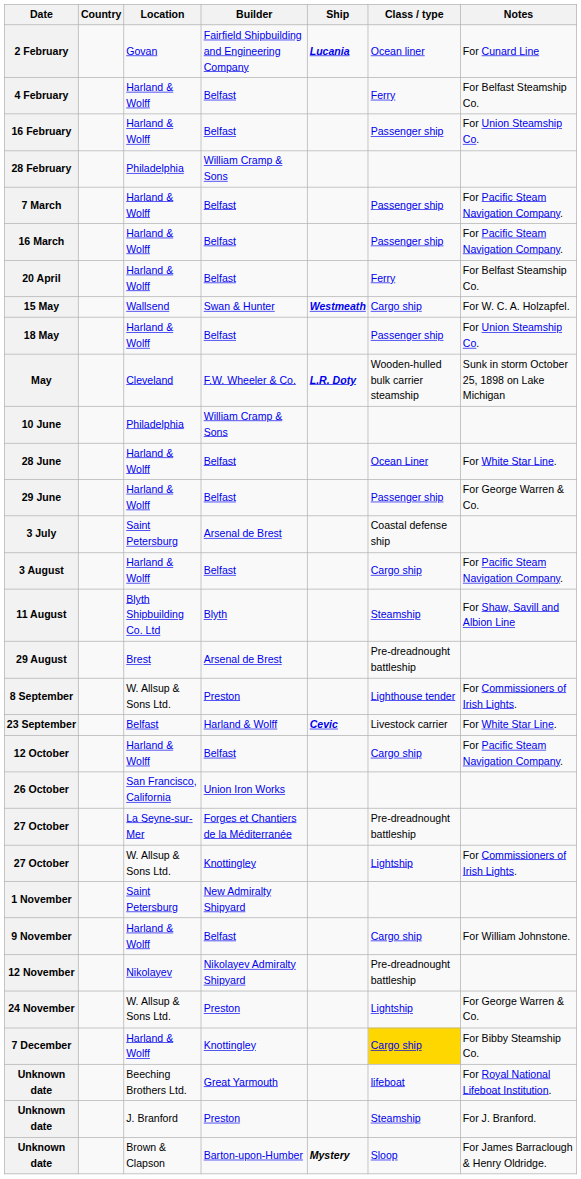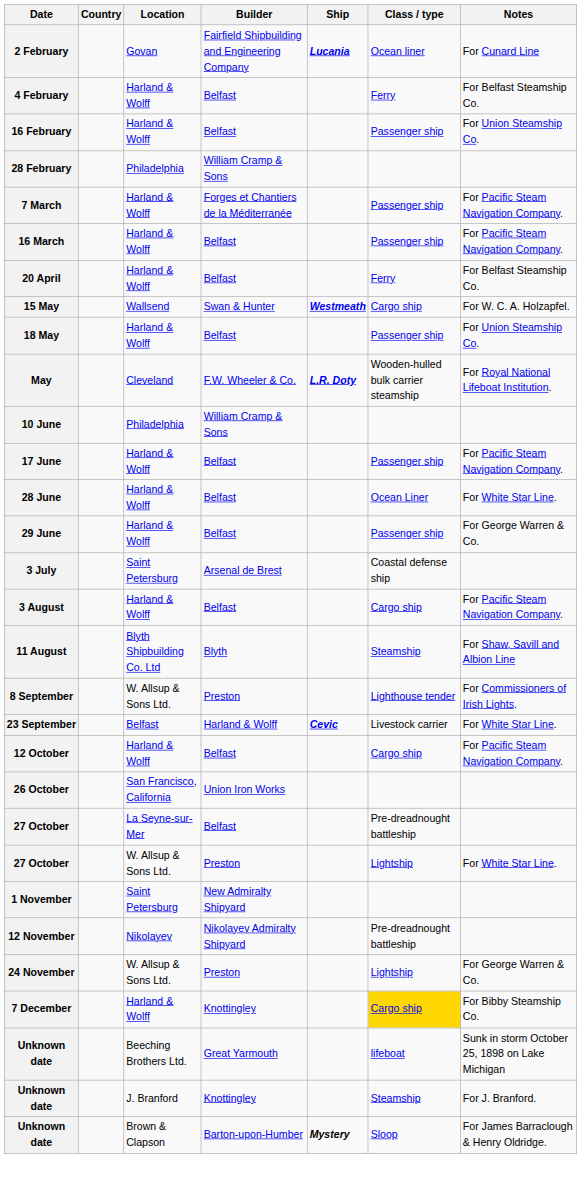 <table class="wikitable sortable" style="font-size:1.00em; line-height:1.5em;">
 <tr>
 <th width="100">Date</th>
 <th>Country</th>
 <th>Location</th>
 <th>Builder</th>
 <th>Ship</th>
 <th>Class / type</th>
 <th>Notes</th>
 </tr>
 <tr ---->
 <th>2 February</th>
 <td></td>
 <td><a href='#'>Govan</a></td>
 <td><a href='#'>Fairfield Shipbuilding and Engineering Company</a></td>
 <td><strong><a href='#'><em>Lucania</em></a></strong></td>
 <td><a href='#'>Ocean liner</a></td>
 <td>For <a href='#'>Cunard Line</a></td>
 </tr>
 <tr ---->
 <th>4 February</th>
 <td></td>
 <td><a href='#'>Harland & Wolff</a></td>
 <td><a href='#'>Belfast</a></td>
 <td><strong></strong></td>
 <td><a href='#'>Ferry</a></td>
 <td>For Belfast Steamship Co.</td>
 </tr>
 <tr ---->
 <th>16 February</th>
 <td></td>
 <td><a href='#'>Harland & Wolff</a></td>
 <td><a href='#'>Belfast</a></td>
 <td><strong></strong></td>
 <td><a href='#'>Passenger ship</a></td>
 <td>For <a href='#'>Union Steamship Co</a>.</td>
 </tr>
 <tr ---->
 <th>28 February</th>
 <td></td>
 <td><a href='#'>Philadelphia</a></td>
 <td><a href='#'>William Cramp & Sons</a></td>
 <td><strong></strong></td>
 <td></td>
 <td></td>
 </tr>
 <tr ---->
 <th>7 March</th>
 <td></td>
 <td><a href='#'>Harland & Wolff</a></td>
-<td><a href='#'>Belfast</a></td>
+<td><a href='#'>Forges et Chantiers de la Méditerranée</a></td>
 <td><strong></strong></td>
 <td><a href='#'>Passenger ship</a></td>
 <td>For <a href='#'>Pacific Steam Navigation Company</a>.</td>
 </tr>
 <tr ---->
 <th>16 March</th>
 <td></td>
 <td><a href='#'>Harland & Wolff</a></td>
 <td><a href='#'>Belfast</a></td>
 <td><strong></strong></td>
 <td><a href='#'>Passenger ship</a></td>
 <td>For <a href='#'>Pacific Steam Navigation Company</a>.</td>
 </tr>
 <tr ---->
 <th>20 April</th>
 <td></td>
 <td><a href='#'>Harland & Wolff</a></td>
 <td><a href='#'>Belfast</a></td>
 <td><strong></strong></td>
 <td><a href='#'>Ferry</a></td>
 <td>For Belfast Steamship Co.</td>
 </tr>
 <tr ---->
 <th>15 May</th>
 <td></td>
 <td><a href='#'>Wallsend</a></td>
 <td><a href='#'>Swan & Hunter</a></td>
 <td><strong><a href='#'><em>Westmeath</em></a></strong></td>
 <td><a href='#'>Cargo ship</a></td>
 <td>For W. C. A. Holzapfel.</td>
 </tr>
 <tr ---->
 <th>18 May</th>
 <td></td>
 <td><a href='#'>Harland & Wolff</a></td>
 <td><a href='#'>Belfast</a></td>
 <td><strong></strong></td>
 <td><a href='#'>Passenger ship</a></td>
 <td>For <a href='#'>Union Steamship Co</a>.</td>
 </tr>
 <tr ---->
 <th>May</th>
 <td></td>
 <td><a href='#'>Cleveland</a></td>
 <td><a href='#'>F.W. Wheeler & Co.</a></td>
 <td><strong><em><a href='#'>L.R. Doty</a></em></strong></td>
 <td>Wooden-hulled bulk carrier steamship</td>
-<td>Sunk in storm October 25, 1898 on Lake Michigan</td>
+<td>For <a href='#'>Royal National Lifeboat Institution</a>.</td>
 </tr>
 <tr ---->
 <th>10 June</th>
 <td></td>
 <td><a href='#'>Philadelphia</a></td>
 <td><a href='#'>William Cramp & Sons</a></td>
 <td><strong></strong></td>
 <td></td>
 <td></td>
+</tr>
+<tr ---->
+<th>17 June</th>
+<td></td>
+<td><a href='#'>Harland & Wolff</a></td>
+<td><a href='#'>Belfast</a></td>
+<td><strong></strong></td>
+<td><a href='#'>Passenger ship</a></td>
+<td>For <a href='#'>Pacific Steam Navigation Company</a>.</td>
 </tr>
 <tr ---->
 <th>28 June</th>
 <td></td>
 <td><a href='#'>Harland & Wolff</a></td>
 <td><a href='#'>Belfast</a></td>
 <td><strong></strong></td>
 <td><a href='#'>Ocean Liner</a></td>
 <td>For <a href='#'>White Star Line</a>.</td>
 </tr>
 <tr ---->
 <th>29 June</th>
 <td></td>
 <td><a href='#'>Harland & Wolff</a></td>
 <td><a href='#'>Belfast</a></td>
 <td><strong></strong></td>
 <td><a href='#'>Passenger ship</a></td>
 <td>For George Warren & Co.</td>
 </tr>
 <tr>
 <th>3 July</th>
 <td></td>
 <td><a href='#'>Saint Petersburg</a></td>
 <td><a href='#'>Arsenal de Brest</a></td>
 <td><strong></strong></td>
 <td>Coastal defense ship</td>
 <td></td>
 </tr>
 <tr ---->
 <th>3 August</th>
 <td></td>
 <td><a href='#'>Harland & Wolff</a></td>
 <td><a href='#'>Belfast</a></td>
 <td><strong></strong></td>
 <td><a href='#'>Cargo ship</a></td>
 <td>For <a href='#'>Pacific Steam Navigation Company</a>.</td>
 </tr>
 <tr ---->
 <th>11 August</th>
 <td></td>
 <td><a href='#'>Blyth Shipbuilding Co. Ltd</a></td>
 <td><a href='#'>Blyth</a></td>
 <td><strong></strong></td>
 <td><a href='#'>Steamship</a></td>
 <td>For <a href='#'>Shaw, Savill and Albion Line</a></td>
 </tr>
-<tr>
-<th>29 August</th>
-<td></td>
-<td><a href='#'>Brest</a></td>
-<td><a href='#'>Arsenal de Brest</a></td>
-<td><strong></strong></td>
-<td>Pre-dreadnought battleship</td>
-<td></td>
-</tr>
 <tr ---->
 <th>8 September</th>
 <td></td>
 <td>W. Allsup & Sons Ltd.</td>
 <td><a href='#'>Preston</a></td>
 <td><strong></strong></td>
 <td><a href='#'>Lighthouse tender</a></td>
 <td>For <a href='#'>Commissioners of Irish Lights</a>.</td>
 </tr>
 <tr ---->
 <th>23 September</th>
 <td></td>
 <td><a href='#'>Belfast</a></td>
 <td><a href='#'>Harland & Wolff</a></td>
 <td><strong><a href='#'><em>Cevic</em></a></strong></td>
 <td>Livestock carrier</td>
 <td>For <a href='#'>White Star Line</a>.</td>
 </tr>
 <tr ---->
 <th>12 October</th>
 <td></td>
 <td><a href='#'>Harland & Wolff</a></td>
 <td><a href='#'>Belfast</a></td>
 <td><strong></strong></td>
 <td><a href='#'>Cargo ship</a></td>
 <td>For <a href='#'>Pacific Steam Navigation Company</a>.</td>
 </tr>
 <tr ---->
 <th>26 October</th>
 <td></td>
 <td><a href='#'>San Francisco, California</a></td>
 <td><a href='#'>Union Iron Works</a></td>
 <td><strong></strong></td>
 <td></td>
 <td></td>
 </tr>
 <tr>
 <th>27 October</th>
 <td></td>
 <td><a href='#'>La Seyne-sur-Mer</a></td>
-<td><a href='#'>Forges et Chantiers de la Méditerranée</a></td>
+<td><a href='#'>Belfast</a></td>
 <td><strong></strong></td>
 <td>Pre-dreadnought battleship</td>
 <td></td>
 </tr>
 <tr ---->
 <th>27 October</th>
 <td></td>
 <td>W. Allsup & Sons Ltd.</td>
-<td><a href='#'>Knottingley</a></td>
+<td><a href='#'>Preston</a></td>
 <td><strong></strong></td>
 <td><a href='#'>Lightship</a></td>
-<td>For <a href='#'>Commissioners of Irish Lights</a>.</td>
+<td>For <a href='#'>White Star Line</a>.</td>
 </tr>
 <tr>
 <th>1 November</th>
 <td></td>
 <td><a href='#'>Saint Petersburg</a></td>
 <td><a href='#'>New Admiralty Shipyard</a></td>
 <td><strong></strong></td>
 <td></td>
 <td></td>
-</tr>
-<tr ---->
-<th>9 November</th>
-<td></td>
-<td><a href='#'>Harland & Wolff</a></td>
-<td><a href='#'>Belfast</a></td>
-<td><strong></strong></td>
-<td><a href='#'>Cargo ship</a></td>
-<td>For William Johnstone.</td>
 </tr>
 <tr>
 <th>12 November</th>
 <td></td>
 <td><a href='#'>Nikolayev</a></td>
 <td><a href='#'>Nikolayev Admiralty Shipyard</a></td>
 <td><strong></strong></td>
 <td>Pre-dreadnought battleship</td>
 <td></td>
 </tr>
 <tr ---->
 <th>24 November</th>
 <td></td>
 <td>W. Allsup & Sons Ltd.</td>
 <td><a href='#'>Preston</a></td>
 <td><strong></strong></td>
 <td><a href='#'>Lightship</a></td>
 <td>For George Warren & Co.</td>
 </tr>
 <tr ---->
 <th>7 December</th>
 <td></td>
 <td><a href='#'>Harland & Wolff</a></td>
 <td><a href='#'>Knottingley</a></td>
 <td><strong></strong></td>
 <td style="background: gold;"><a href='#'>Cargo ship</a></td>
 <td>For Bibby Steamship Co.</td>
 </tr>
 <tr ---->
 <th>Unknown date</th>
 <td></td>
 <td>Beeching Brothers Ltd.</td>
 <td><a href='#'>Great Yarmouth</a></td>
 <td><strong></strong></td>
 <td> <a href='#'>lifeboat</a></td>
-<td>For <a href='#'>Royal National Lifeboat Institution</a>.</td>
+<td>Sunk in storm October 25, 1898 on Lake Michigan</td>
 </tr>
 <tr ---->
 <th>Unknown date</th>
 <td></td>
 <td>J. Branford</td>
-<td><a href='#'>Preston</a></td>
+<td><a href='#'>Knottingley</a></td>
 <td><strong></strong></td>
 <td><a href='#'>Steamship</a></td>
 <td>For J. Branford.</td>
 </tr>
 <tr --->
 <th>Unknown date</th>
 <td></td>
 <td>Brown & Clapson</td>
 <td><a href='#'>Barton-upon-Humber</a></td>
 <td><strong><em>Mystery</em></strong></td>
 <td><a href='#'>Sloop</a></td>
 <td>For James Barraclough & Henry Oldridge.</td>
 </tr>
 </table>
